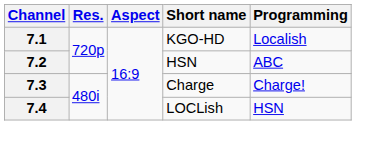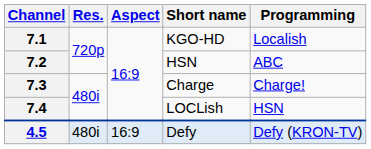 <table class="wikitable">
 <tr>
 <th scope = "col"><a href='#'>Channel</a></th>
 <th scope = "col"><a href='#'>Res.</a></th>
 <th scope = "col"><a href='#'>Aspect</a></th>
 <th scope = "col">Short name</th>
 <th scope = "col">Programming</th>
 </tr>
 <tr>
 <th scope = "row">7.1</th>
 <td rowspan="2"><a href='#'>720p</a></td>
 <td rowspan="4"><a href='#'>16:9</a></td>
 <td>KGO-HD</td>
 <td><a href='#'>Localish</a></td>
 </tr>
 <tr>
 <th scope = "row">7.2</th>
 <td>HSN</td>
 <td><a href='#'>ABC</a></td>
 </tr>
 <tr>
 <th scope = "row">7.3</th>
 <td rowspan="2"><a href='#'>480i</a></td>
 <td>Charge</td>
 <td><a href='#'>Charge!</a></td>
 </tr>
 <tr>
 <th scope = "row">7.4</th>
 <td>LOCLish</td>
 <td><a href='#'>HSN</a></td>
 </tr>
+<tr style="background-color:#DFEBF6; border-top: 2px solid #003399;">
+<th scope = "row"><a href='#'>4.5</a></th>
+<td>480i</td>
+<td>16:9</td>
+<td>Defy</td>
+<td><a href='#'>Defy</a> (<a href='#'>KRON-TV</a>)</td>
+</tr>
 </table>
